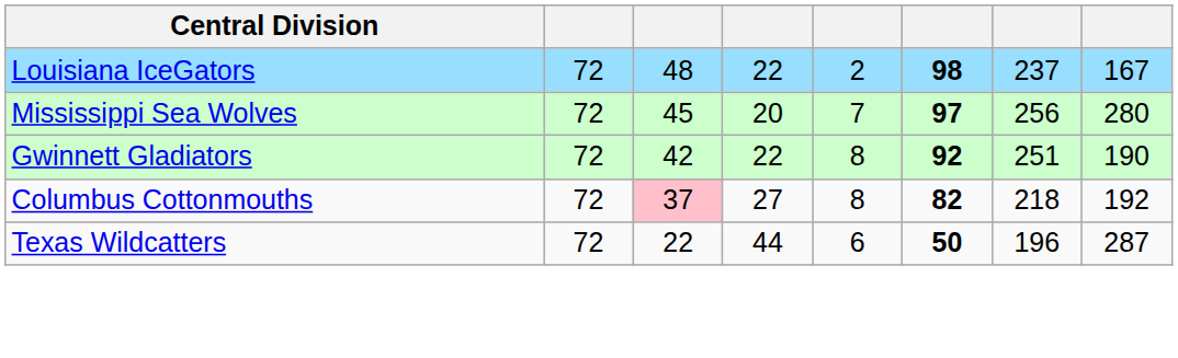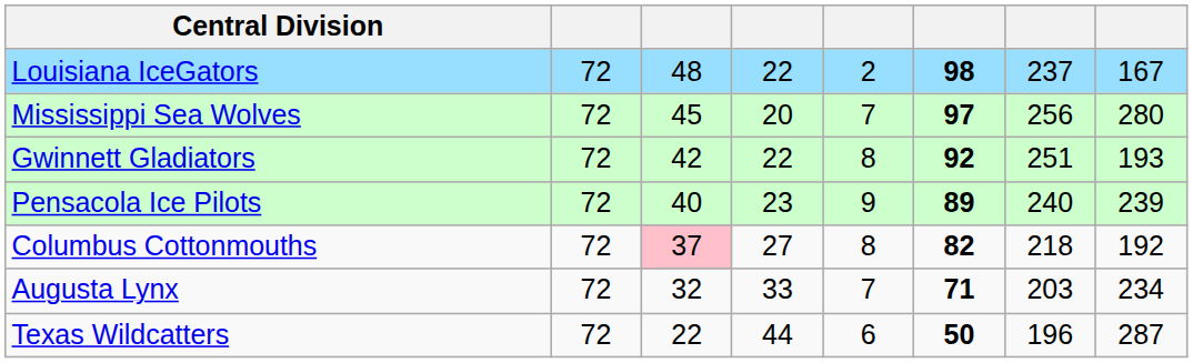 <table class="wikitable sortable" style="text-align:center">
 <tr>
 <th style="width:30%;" class="unsortable">Central Division</th>
 <th style="width:5%;"></th>
 <th style="width:5%;"></th>
 <th style="width:5%;"></th>
 <th style="width:5%;"></th>
 <th style="width:5%;"></th>
 <th style="width:5%;"></th>
 <th style="width:5%;"></th>
 </tr>
 <tr bgcolor="#97DEFF">
 <td align=left><a href='#'>Louisiana IceGators</a></td>
 <td>72</td>
 <td>48</td>
 <td>22</td>
 <td>2</td>
 <td><strong>98</strong></td>
 <td>237</td>
 <td>167</td>
 </tr>
 <tr bgcolor="#ccffcc">
 <td align=left><a href='#'>Mississippi Sea Wolves</a></td>
 <td>72</td>
 <td>45</td>
 <td>20</td>
 <td>7</td>
 <td><strong>97</strong></td>
 <td>256</td>
 <td>280</td>
 </tr>
 <tr bgcolor="#ccffcc">
 <td align=left><a href='#'>Gwinnett Gladiators</a></td>
 <td>72</td>
 <td>42</td>
 <td>22</td>
 <td>8</td>
 <td><strong>92</strong></td>
 <td>251</td>
-<td>190</td>
+<td>193</td>
+</tr>
+<tr bgcolor="#ccffcc">
+<td align=left><a href='#'>Pensacola Ice Pilots</a></td>
+<td>72</td>
+<td>40</td>
+<td>23</td>
+<td>9</td>
+<td><strong>89</strong></td>
+<td>240</td>
+<td>239</td>
 </tr>
 <tr>
 <td align=left><a href='#'>Columbus Cottonmouths</a></td>
 <td>72</td>
 <td style="background: pink;">37</td>
 <td>27</td>
 <td>8</td>
 <td><strong>82</strong></td>
 <td>218</td>
 <td>192</td>
 </tr>
 <tr>
+<td align=left><a href='#'>Augusta Lynx</a></td>
+<td>72</td>
+<td>32</td>
+<td>33</td>
+<td>7</td>
+<td><strong>71</strong></td>
+<td>203</td>
+<td>234</td>
+</tr>
+<tr>
 <td align=left><a href='#'>Texas Wildcatters</a></td>
 <td>72</td>
 <td>22</td>
 <td>44</td>
 <td>6</td>
 <td><strong>50</strong></td>
 <td>196</td>
 <td>287</td>
 </tr>
 </table>
